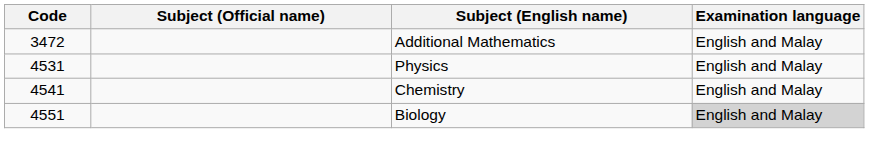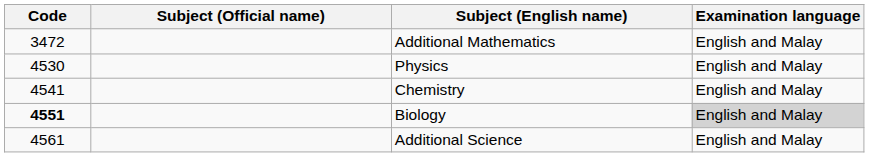 <table class="wikitable">
 <tr>
 <th width="10%">Code</th>
 <th width="35%">Subject (Official name)</th>
 <th width="35%">Subject (English name)</th>
 <th width="20%">Examination language</th>
 </tr>
 <tr>
 <td style="text-align:center;">3472</td>
 <td></td>
 <td>Additional Mathematics</td>
 <td>English and Malay</td>
 </tr>
 <tr>
-<td style="text-align:center;">4531</td>
+<td style="text-align:center;">4530</td>
 <td></td>
 <td>Physics</td>
 <td>English and Malay</td>
 </tr>
 <tr>
 <td style="text-align:center;">4541</td>
 <td></td>
 <td>Chemistry</td>
 <td>English and Malay</td>
 </tr>
 <tr>
-<td style="text-align:center;">4551</td>
+<td style="text-align:center;"><strong>4551</strong></td>
 <td></td>
 <td>Biology</td>
 <td style="background: lightgrey;">English and Malay</td>
 </tr>
+<tr>
+<td style="text-align:center;">4561</td>
+<td></td>
+<td>Additional Science</td>
+<td>English and Malay</td>
+</tr>
 </table>
